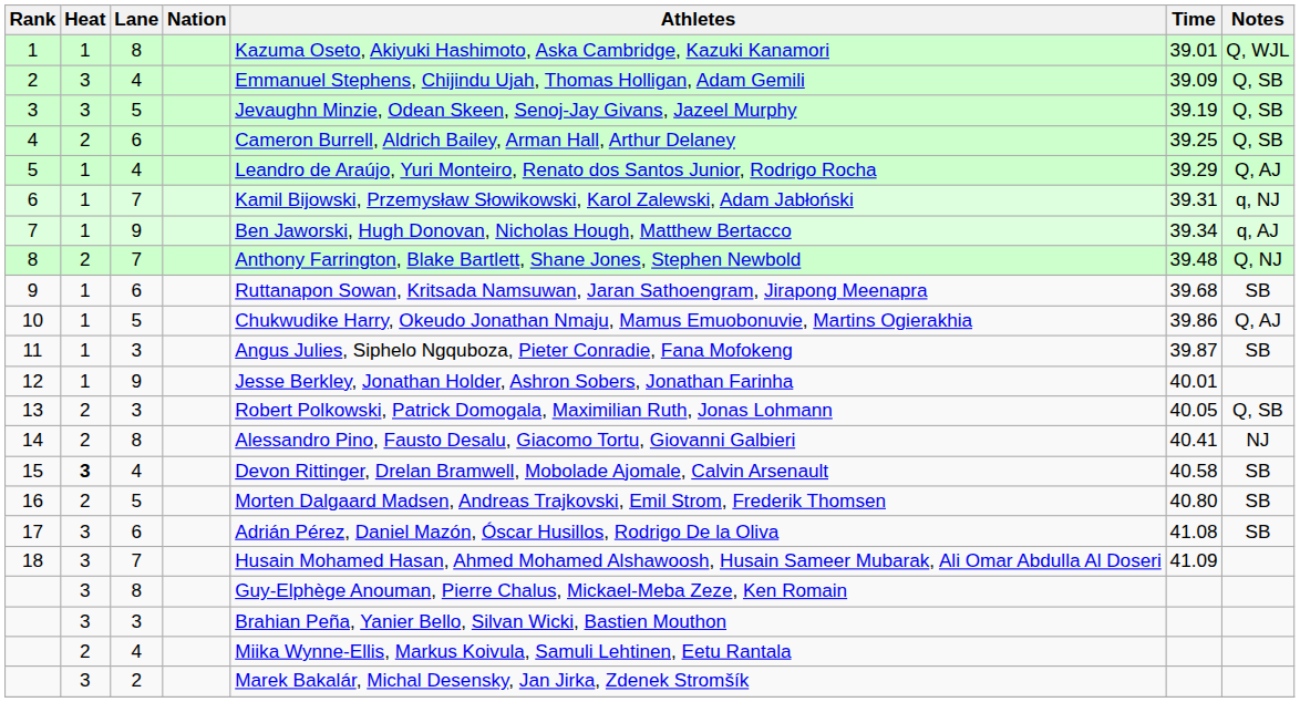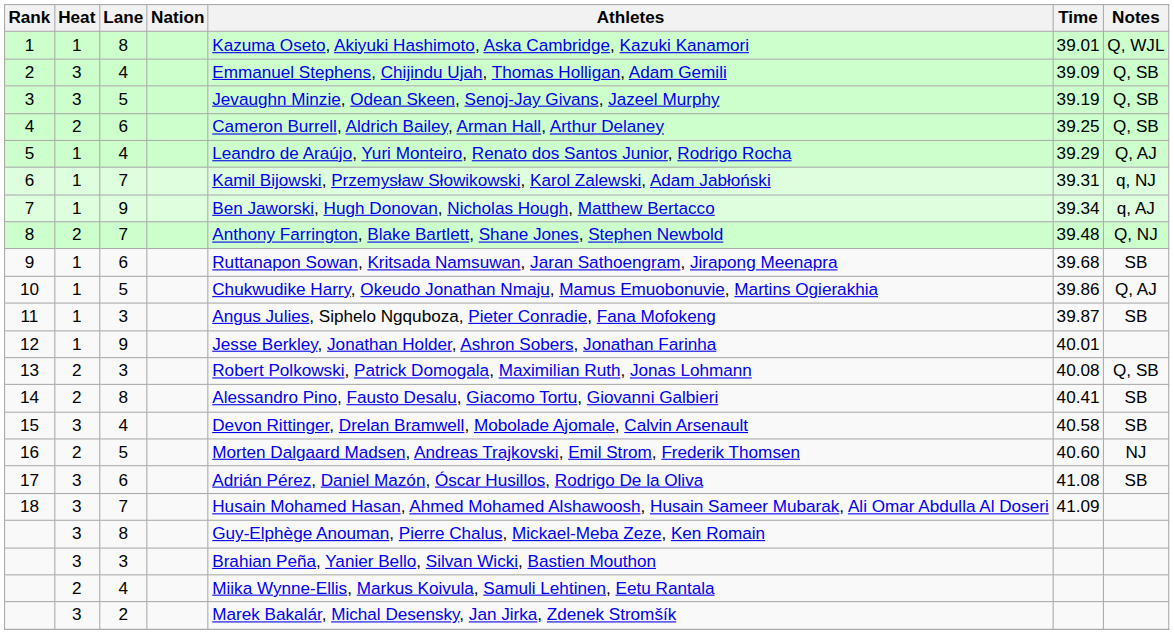 <table class="wikitable sortable" style="text-align:center">
 <tr>
 <th>Rank</th>
 <th>Heat</th>
 <th>Lane</th>
 <th>Nation</th>
 <th>Athletes</th>
 <th>Time</th>
 <th>Notes</th>
 </tr>
 <tr bgcolor=ccffcc>
 <td>1</td>
 <td>1</td>
 <td>8</td>
 <td align=left></td>
 <td align=left><a href='#'>Kazuma Oseto</a>, <a href='#'>Akiyuki Hashimoto</a>, <a href='#'>Aska Cambridge</a>, <a href='#'>Kazuki Kanamori</a></td>
 <td>39.01</td>
 <td>Q, WJL</td>
 </tr>
 <tr bgcolor=ccffcc>
 <td>2</td>
 <td>3</td>
 <td>4</td>
 <td align=left></td>
 <td align=left><a href='#'>Emmanuel Stephens</a>, <a href='#'>Chijindu Ujah</a>, <a href='#'>Thomas Holligan</a>, <a href='#'>Adam Gemili</a></td>
 <td>39.09</td>
 <td>Q, SB</td>
 </tr>
 <tr bgcolor=ccffcc>
 <td>3</td>
 <td>3</td>
 <td>5</td>
 <td align=left></td>
 <td align=left><a href='#'>Jevaughn Minzie</a>, <a href='#'>Odean Skeen</a>, <a href='#'>Senoj-Jay Givans</a>, <a href='#'>Jazeel Murphy</a></td>
 <td>39.19</td>
 <td>Q, SB</td>
 </tr>
 <tr bgcolor=ccffcc>
 <td>4</td>
 <td>2</td>
 <td>6</td>
 <td align=left></td>
 <td align=left><a href='#'>Cameron Burrell</a>, <a href='#'>Aldrich Bailey</a>, <a href='#'>Arman Hall</a>, <a href='#'>Arthur Delaney</a></td>
 <td>39.25</td>
 <td>Q, SB</td>
 </tr>
 <tr bgcolor=ccffcc>
 <td>5</td>
 <td>1</td>
 <td>4</td>
 <td align=left></td>
 <td align=left><a href='#'>Leandro de Araújo</a>, <a href='#'>Yuri Monteiro</a>, <a href='#'>Renato dos Santos Junior</a>, <a href='#'>Rodrigo Rocha</a></td>
 <td>39.29</td>
 <td>Q, AJ</td>
 </tr>
 <tr bgcolor=ddffdd>
 <td>6</td>
 <td>1</td>
 <td>7</td>
 <td align=left></td>
 <td align=left><a href='#'>Kamil Bijowski</a>, <a href='#'>Przemysław Słowikowski</a>, <a href='#'>Karol Zalewski</a>, <a href='#'>Adam Jabłoński</a></td>
 <td>39.31</td>
 <td>q, NJ</td>
 </tr>
 <tr bgcolor=ddffdd>
 <td>7</td>
 <td>1</td>
 <td>9</td>
 <td align=left></td>
 <td align=left><a href='#'>Ben Jaworski</a>, <a href='#'>Hugh Donovan</a>, <a href='#'>Nicholas Hough</a>, <a href='#'>Matthew Bertacco</a></td>
 <td>39.34</td>
 <td>q, AJ</td>
 </tr>
 <tr bgcolor=ccffcc>
 <td>8</td>
 <td>2</td>
 <td>7</td>
 <td align=left></td>
 <td align=left><a href='#'>Anthony Farrington</a>, <a href='#'>Blake Bartlett</a>, <a href='#'>Shane Jones</a>, <a href='#'>Stephen Newbold</a></td>
 <td>39.48</td>
 <td>Q, NJ</td>
 </tr>
 <tr>
 <td>9</td>
 <td>1</td>
 <td>6</td>
 <td align=left></td>
 <td align=left><a href='#'>Ruttanapon Sowan</a>, <a href='#'>Kritsada Namsuwan</a>, <a href='#'>Jaran Sathoengram</a>, <a href='#'>Jirapong Meenapra</a></td>
 <td>39.68</td>
 <td>SB</td>
 </tr>
 <tr>
 <td>10</td>
 <td>1</td>
 <td>5</td>
 <td align=left></td>
 <td align=left><a href='#'>Chukwudike Harry</a>, <a href='#'>Okeudo Jonathan Nmaju</a>, <a href='#'>Mamus Emuobonuvie</a>, <a href='#'>Martins Ogierakhia</a></td>
 <td>39.86</td>
 <td>Q, AJ</td>
 </tr>
 <tr>
 <td>11</td>
 <td>1</td>
 <td>3</td>
 <td align=left></td>
 <td align=left><a href='#'>Angus Julies</a>, Siphelo Ngquboza, <a href='#'>Pieter Conradie</a>, <a href='#'>Fana Mofokeng</a></td>
 <td>39.87</td>
 <td>SB</td>
 </tr>
 <tr>
 <td>12</td>
 <td>1</td>
 <td>9</td>
 <td align=left></td>
 <td align=left><a href='#'>Jesse Berkley</a>, <a href='#'>Jonathan Holder</a>, <a href='#'>Ashron Sobers</a>, <a href='#'>Jonathan Farinha</a></td>
 <td>40.01</td>
 <td></td>
 </tr>
 <tr>
 <td>13</td>
 <td>2</td>
 <td>3</td>
 <td align=left></td>
 <td align=left><a href='#'>Robert Polkowski</a>, <a href='#'>Patrick Domogala</a>, <a href='#'>Maximilian Ruth</a>, <a href='#'>Jonas Lohmann</a></td>
-<td>40.05</td>
+<td>40.08</td>
 <td>Q, SB</td>
 </tr>
 <tr>
 <td>14</td>
 <td>2</td>
 <td>8</td>
 <td align=left></td>
 <td align=left><a href='#'>Alessandro Pino</a>, <a href='#'>Fausto Desalu</a>, <a href='#'>Giacomo Tortu</a>, <a href='#'>Giovanni Galbieri</a></td>
 <td>40.41</td>
-<td>NJ</td>
+<td>SB</td>
 </tr>
 <tr>
 <td>15</td>
-<td><strong>3</strong></td>
+<td>3</td>
 <td>4</td>
 <td align=left></td>
 <td align=left><a href='#'>Devon Rittinger</a>, <a href='#'>Drelan Bramwell</a>, <a href='#'>Mobolade Ajomale</a>, <a href='#'>Calvin Arsenault</a></td>
 <td>40.58</td>
 <td>SB</td>
 </tr>
 <tr>
 <td>16</td>
 <td>2</td>
 <td>5</td>
 <td align=left></td>
 <td align=left><a href='#'>Morten Dalgaard Madsen</a>, <a href='#'>Andreas Trajkovski</a>, <a href='#'>Emil Strom</a>, <a href='#'>Frederik Thomsen</a></td>
-<td>40.80</td>
-<td>SB</td>
+<td>40.60</td>
+<td>NJ</td>
 </tr>
 <tr>
 <td>17</td>
 <td>3</td>
 <td>6</td>
 <td align=left></td>
 <td align=left><a href='#'>Adrián Pérez</a>, <a href='#'>Daniel Mazón</a>, <a href='#'>Óscar Husillos</a>, <a href='#'>Rodrigo De la Oliva</a></td>
 <td>41.08</td>
 <td>SB</td>
 </tr>
 <tr>
 <td>18</td>
 <td>3</td>
 <td>7</td>
 <td align=left></td>
 <td align=left><a href='#'>Husain Mohamed Hasan</a>, <a href='#'>Ahmed Mohamed Alshawoosh</a>, <a href='#'>Husain Sameer Mubarak</a>, <a href='#'>Ali Omar Abdulla Al Doseri</a></td>
 <td>41.09</td>
 <td></td>
 </tr>
 <tr>
 <td></td>
 <td>3</td>
 <td>8</td>
 <td align=left></td>
 <td align=left><a href='#'>Guy-Elphège Anouman</a>, <a href='#'>Pierre Chalus</a>, <a href='#'>Mickael-Meba Zeze</a>, <a href='#'>Ken Romain</a></td>
 <td></td>
 <td></td>
 </tr>
 <tr>
 <td></td>
 <td>3</td>
 <td>3</td>
 <td align=left></td>
 <td align=left><a href='#'>Brahian Peña</a>, <a href='#'>Yanier Bello</a>, <a href='#'>Silvan Wicki</a>, <a href='#'>Bastien Mouthon</a></td>
 <td></td>
 <td></td>
 </tr>
 <tr>
 <td></td>
 <td>2</td>
 <td>4</td>
 <td align=left></td>
 <td align=left><a href='#'>Miika Wynne-Ellis</a>, <a href='#'>Markus Koivula</a>, <a href='#'>Samuli Lehtinen</a>, <a href='#'>Eetu Rantala</a></td>
 <td></td>
 <td></td>
 </tr>
 <tr>
 <td></td>
 <td>3</td>
 <td>2</td>
 <td align=left></td>
 <td align=left><a href='#'>Marek Bakalár</a>, <a href='#'>Michal Desensky</a>, <a href='#'>Jan Jirka</a>, <a href='#'>Zdenek Stromšík</a></td>
 <td></td>
 <td></td>
 </tr>
 <tr>
 </tr>
 </table>
